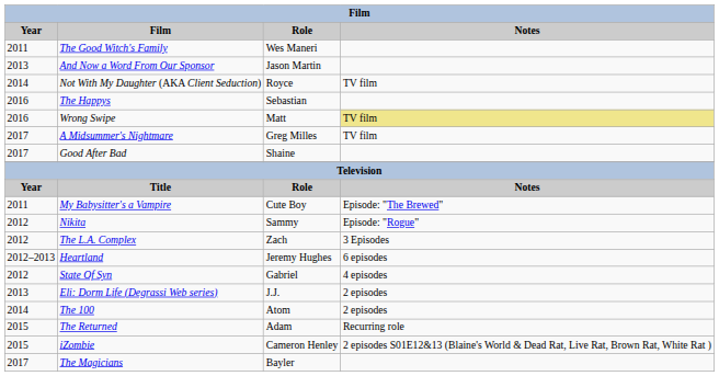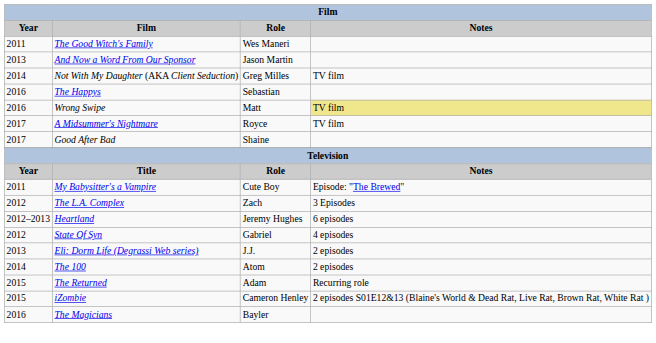 <table class="wikitable" style="font-size:90%">
 <tr style="text-align:center;">
 <th colspan=4 style="background:#B0C4DE;">Film</th>
 </tr>
 <tr style="text-align:center;">
 <th style="background:#ccc;">Year</th>
 <th style="background:#ccc;">Film</th>
 <th style="background:#ccc;">Role</th>
 <th style="background:#ccc;">Notes</th>
 </tr>
 <tr>
 <td>2011</td>
 <td><em><a href='#'>The Good Witch's Family</a></em></td>
 <td>Wes Maneri</td>
 <td></td>
 </tr>
 <tr>
 <td>2013</td>
 <td><em><a href='#'>And Now a Word From Our Sponsor</a></em></td>
 <td>Jason Martin</td>
 <td></td>
 </tr>
 <tr>
 <td>2014</td>
 <td><em>Not With My Daughter</em> (AKA <em>Client Seduction</em>)</td>
-<td>Royce</td>
+<td>Greg Milles</td>
 <td>TV film</td>
 </tr>
 <tr>
 <td>2016</td>
 <td><em><a href='#'>The Happys</a></em></td>
 <td>Sebastian</td>
 <td></td>
 </tr>
 <tr>
 <td>2016</td>
 <td><em>Wrong Swipe</em></td>
 <td>Matt</td>
 <td style="background: khaki;">TV film</td>
 </tr>
 <tr>
 <td>2017</td>
 <td><em><a href='#'>A Midsummer's Nightmare</a></em></td>
-<td>Greg Milles</td>
+<td>Royce</td>
 <td>TV film</td>
 </tr>
 <tr>
 <td>2017</td>
 <td><em>Good After Bad</em></td>
 <td>Shaine</td>
 <td></td>
 </tr>
 <tr>
 </tr>
 <tr style="text-align:center;">
 <th colspan=4 style="background:#B0C4DE;">Television</th>
 </tr>
 <tr style="text-align:center;">
 <th style="background:#ccc;">Year</th>
 <th style="background:#ccc;">Title</th>
 <th style="background:#ccc;">Role</th>
 <th style="background:#ccc;">Notes</th>
 </tr>
 <tr>
 <td>2011</td>
 <td><em><a href='#'>My Babysitter's a Vampire</a></em></td>
 <td>Cute Boy</td>
 <td>Episode: "<a href='#'>The Brewed</a>"</td>
-</tr>
-<tr>
-<td>2012</td>
-<td><em><a href='#'>Nikita</a></em></td>
-<td>Sammy</td>
-<td>Episode: "<a href='#'>Rogue</a>"</td>
 </tr>
 <tr>
 <td>2012</td>
 <td><em><a href='#'>The L.A. Complex</a></em></td>
 <td>Zach</td>
 <td>3 Episodes</td>
 </tr>
 <tr>
 <td>2012–2013</td>
 <td><em><a href='#'>Heartland</a></em></td>
 <td>Jeremy Hughes</td>
 <td>6 episodes</td>
 </tr>
 <tr>
 <td>2012</td>
 <td><em><a href='#'>State Of Syn</a></em></td>
 <td>Gabriel</td>
 <td>4 episodes</td>
 </tr>
 <tr>
 <td>2013</td>
 <td><em><a href='#'>Eli: Dorm Life (Degrassi Web series)</a></em></td>
 <td>J.J.</td>
 <td>2 episodes</td>
 </tr>
 <tr>
 <td>2014</td>
 <td><em><a href='#'>The 100</a></em></td>
 <td>Atom</td>
 <td>2 episodes</td>
 </tr>
 <tr>
 <td>2015</td>
 <td><em><a href='#'>The Returned</a></em></td>
 <td>Adam</td>
 <td>Recurring role</td>
 </tr>
 <tr>
 <td>2015</td>
 <td><em><a href='#'>iZombie</a></em></td>
 <td>Cameron Henley</td>
 <td>2 episodes  S01E12&13 (Blaine's World & Dead Rat, Live Rat, Brown Rat, White Rat )</td>
 </tr>
 <tr>
-<td>2017</td>
+<td>2016</td>
 <td><em><a href='#'>The Magicians</a></em></td>
 <td>Bayler</td>
 <td></td>
 </tr>
 </table>
